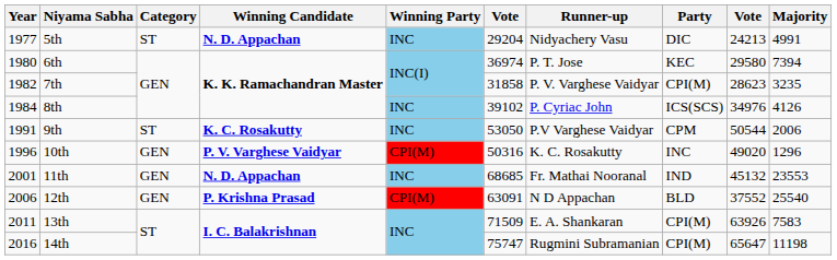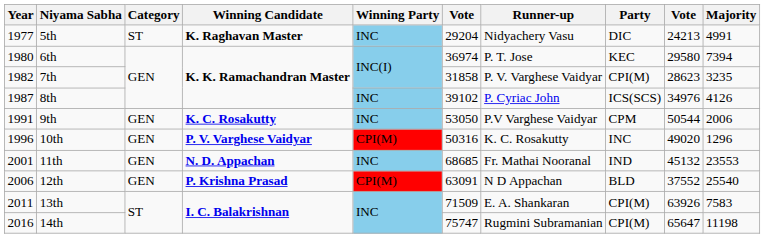 <table class="wikitable sortable">
 <tr>
 <th scope="col">Year</th>
 <th scope="col"><strong>Niyama Sabha</strong></th>
 <th scope="col">Category</th>
 <th scope="col">Winning Candidate</th>
 <th scope="col">Winning Party</th>
 <th scope="col">Vote</th>
 <th scope="col">Runner-up</th>
 <th scope="col">Party</th>
 <th scope="col">Vote</th>
 <th scope="col">Majority</th>
 </tr>
 <tr --->
 <td>1977</td>
 <td>5th</td>
 <td>ST</td>
-<td><strong><a href='#'>N. D. Appachan</a></strong></td>
+<td><strong>K. Raghavan Master</strong></td>
 <td style="background-color:skyblue; color:black;">INC</td>
 <td>29204</td>
 <td>Nidyachery Vasu</td>
 <td>DIC</td>
 <td>24213</td>
 <td>4991</td>
 </tr>
 <tr --->
 <td>1980</td>
 <td>6th</td>
 <td rowspan="3">GEN</td>
 <td rowspan="3"><strong>K. K. Ramachandran Master</strong></td>
 <td rowspan="2" style="background-color:skyblue; color:black;">INC(I)</td>
 <td>36974</td>
 <td>P. T. Jose</td>
 <td>KEC</td>
 <td>29580</td>
 <td>7394</td>
 </tr>
 <tr --->
 <td>1982</td>
 <td>7th</td>
 <td>31858</td>
 <td>P. V. Varghese Vaidyar</td>
 <td>CPI(M)</td>
 <td>28623</td>
 <td>3235</td>
 </tr>
 <tr --->
-<td>1984</td>
+<td>1987</td>
 <td>8th</td>
 <td style="background-color:skyblue; color:black;">INC</td>
 <td>39102</td>
 <td><a href='#'>P. Cyriac John</a></td>
 <td>ICS(SCS)</td>
 <td>34976</td>
 <td>4126</td>
 </tr>
 <tr --->
 <td>1991</td>
 <td>9th</td>
-<td>ST</td>
+<td>GEN</td>
 <td><strong><a href='#'>K. C. Rosakutty</a></strong></td>
 <td style="background-color:skyblue; color:black;">INC</td>
 <td>53050</td>
 <td>P.V Varghese Vaidyar</td>
 <td>CPM</td>
 <td>50544</td>
 <td>2006</td>
 </tr>
 <tr --->
 <td>1996</td>
 <td>10th</td>
 <td>GEN</td>
 <td><strong><a href='#'>P. V. Varghese Vaidyar</a></strong></td>
 <td style="background-color:Red; color:black;">CPI(M)</td>
 <td>50316</td>
 <td>K. C. Rosakutty</td>
 <td>INC</td>
 <td>49020</td>
 <td>1296</td>
 </tr>
 <tr --->
 <td>2001</td>
 <td>11th</td>
 <td>GEN</td>
 <td><strong><a href='#'>N. D. Appachan</a></strong></td>
 <td style="background-color:skyblue; color:black;">INC</td>
 <td>68685</td>
 <td>Fr. Mathai Nooranal</td>
 <td>IND</td>
 <td>45132</td>
 <td>23553</td>
 </tr>
 <tr>
 <td>2006</td>
 <td>12th</td>
 <td>GEN</td>
 <td><strong><a href='#'>P. Krishna Prasad</a></strong></td>
 <td style="background-color:Red; color:black;">CPI(M)</td>
 <td>63091</td>
 <td>N D Appachan</td>
 <td>BLD</td>
 <td>37552</td>
 <td>25540</td>
 </tr>
 <tr>
 <td>2011</td>
 <td>13th</td>
 <td rowspan="2">ST</td>
 <td rowspan="2"><strong><a href='#'>I. C. Balakrishnan</a></strong></td>
 <td rowspan="2" style="background-color:skyblue; color:black;">INC</td>
 <td>71509</td>
 <td>E. A. Shankaran</td>
 <td>CPI(M)</td>
 <td>63926</td>
 <td>7583</td>
 </tr>
 <tr --->
 <td>2016</td>
 <td>14th</td>
 <td>75747</td>
 <td>Rugmini Subramanian</td>
 <td>CPI(M)</td>
 <td>65647</td>
 <td>11198</td>
 </tr>
 </table>
